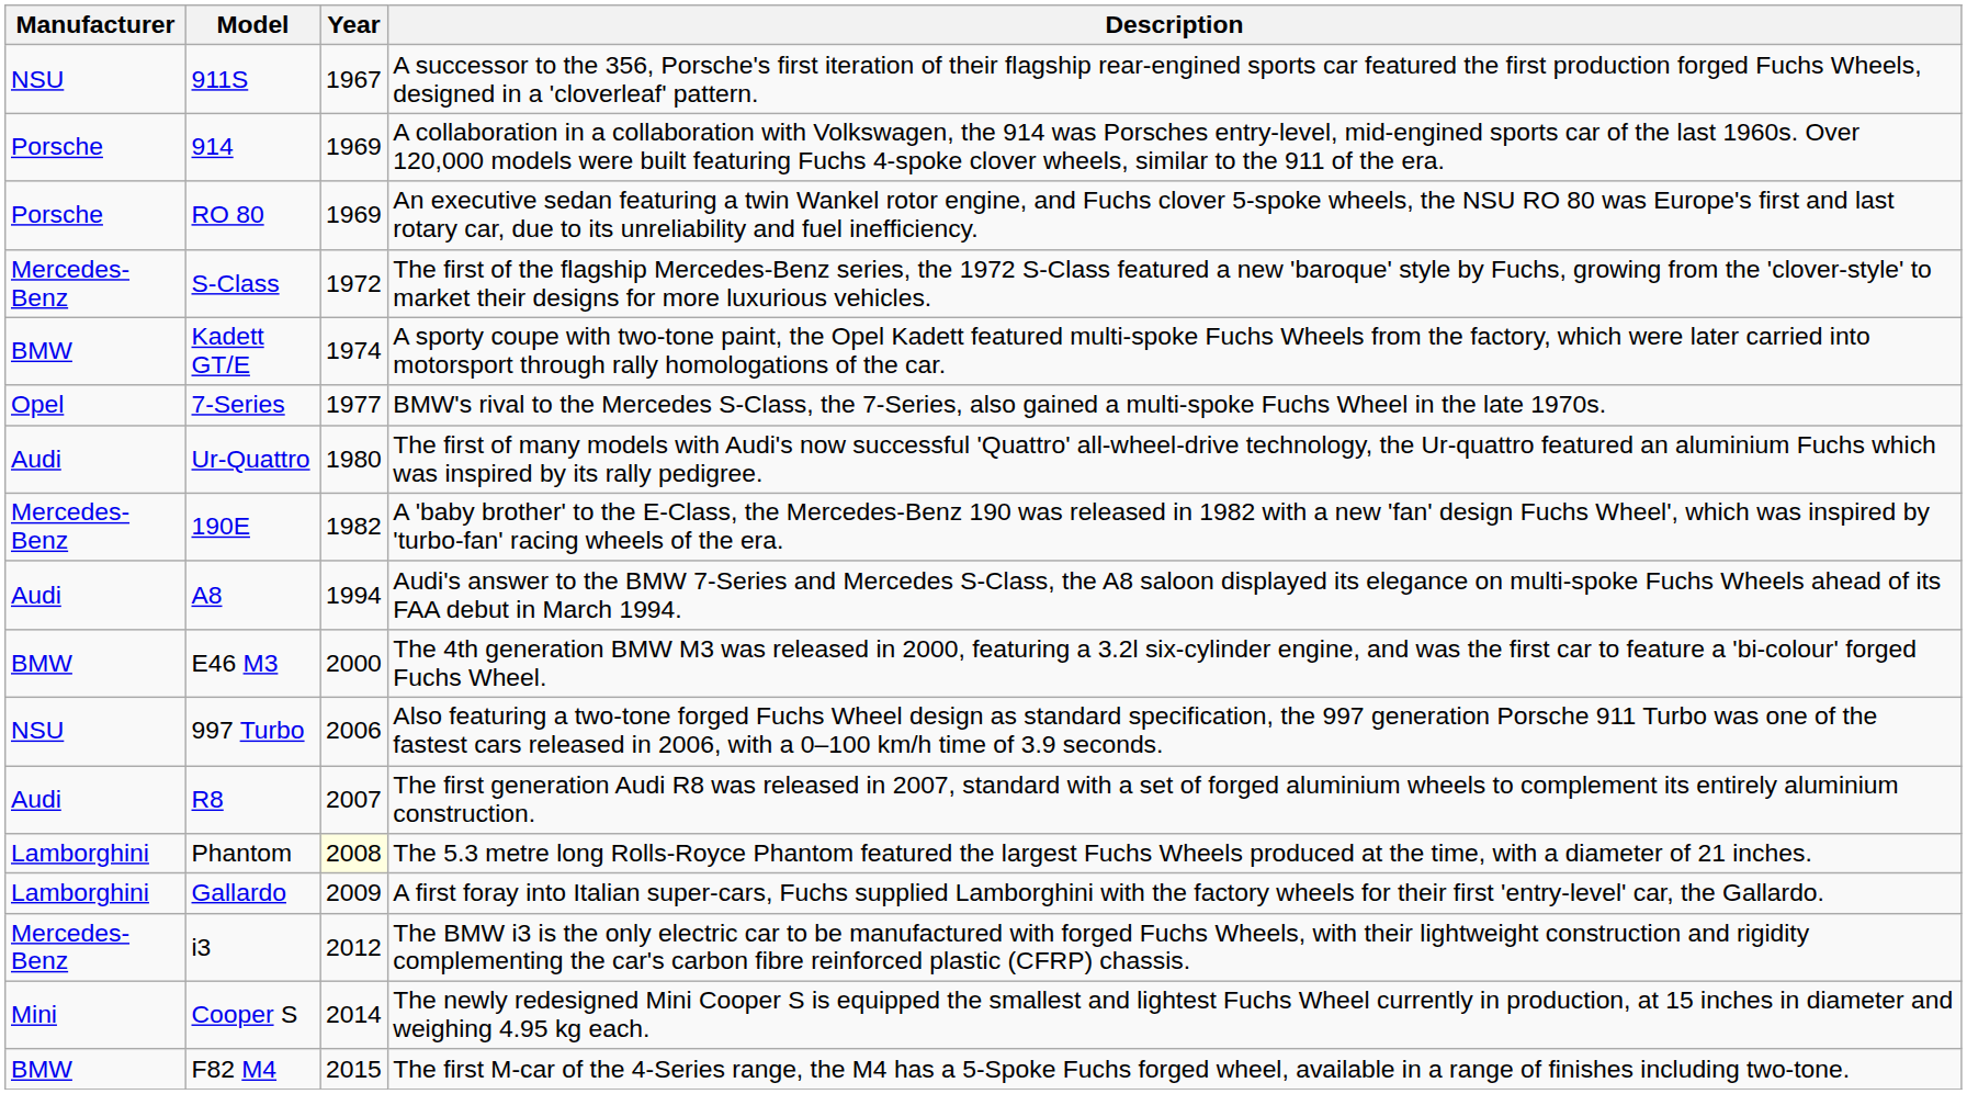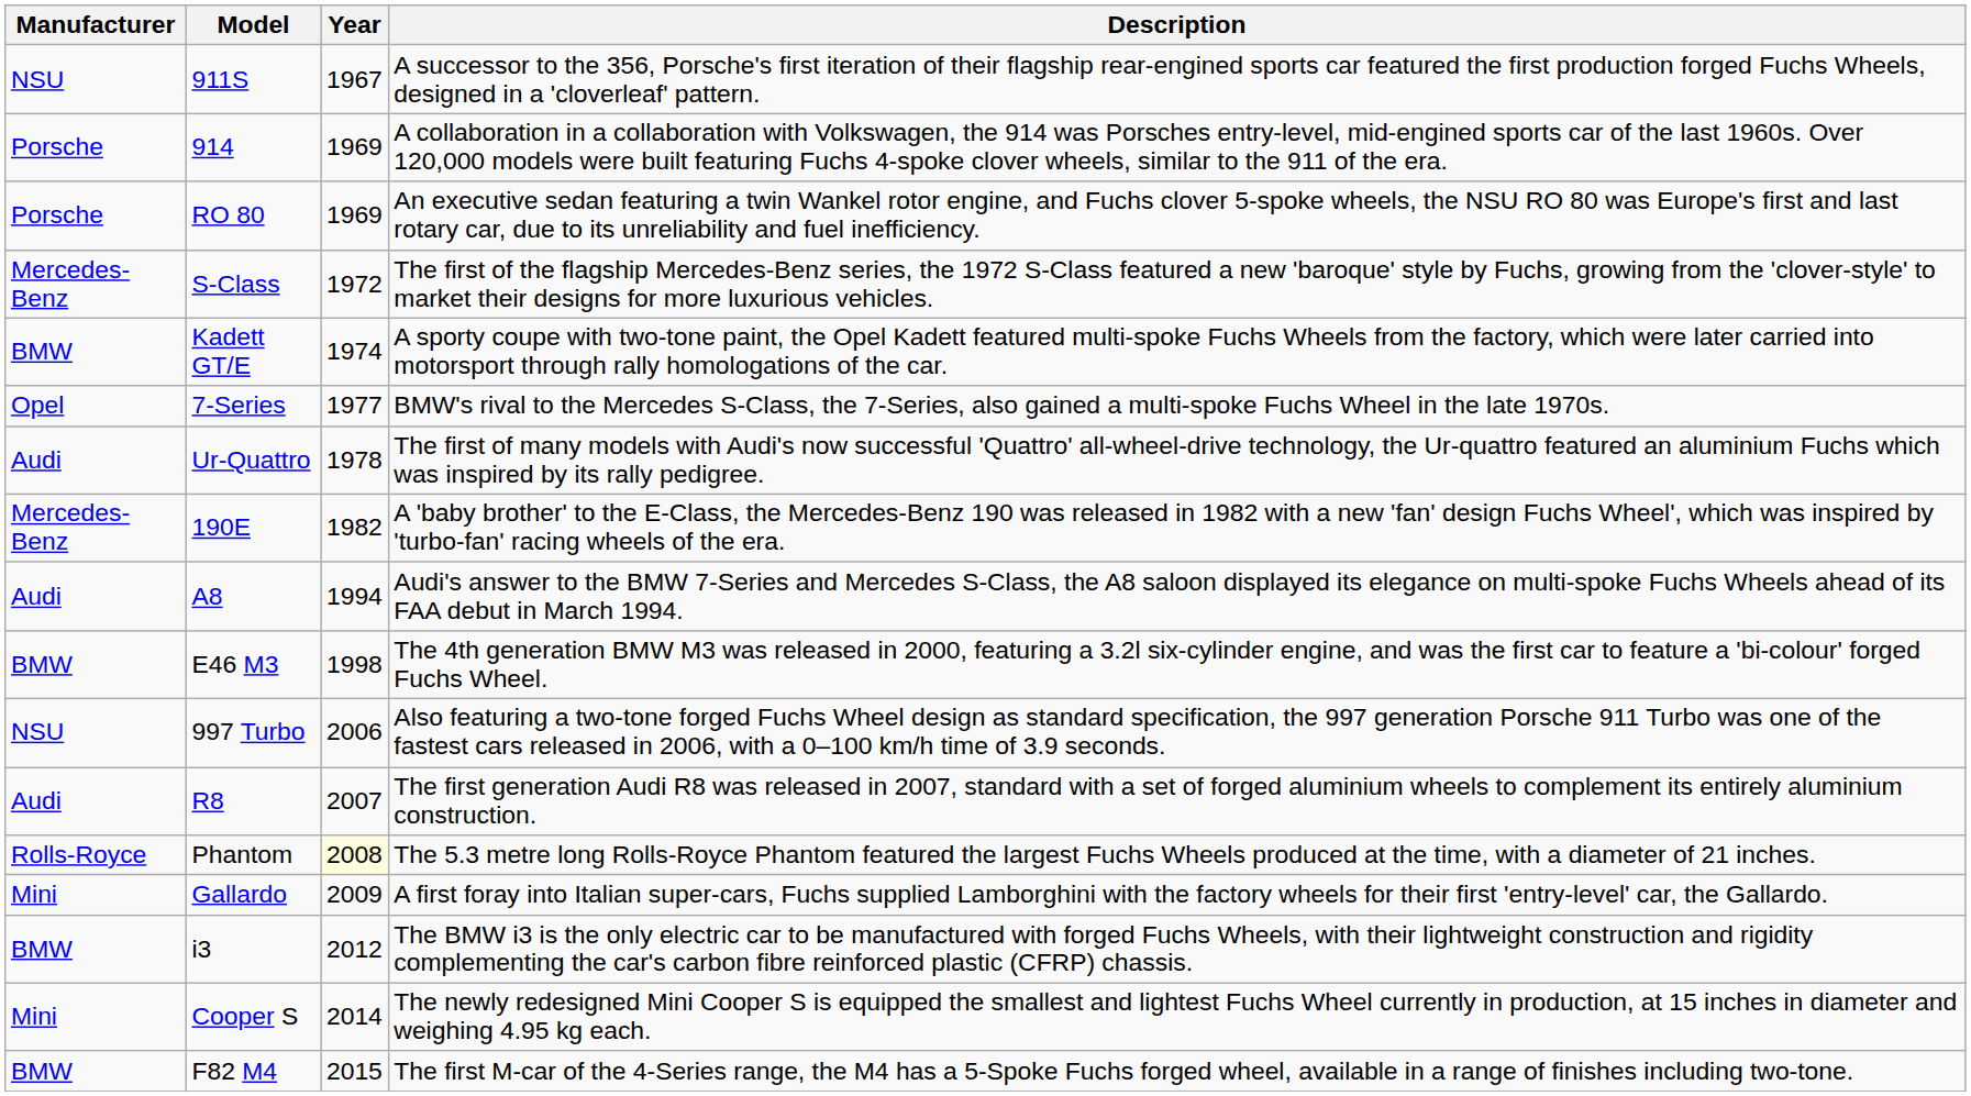 <table class="wikitable">
 <tr>
 <th>Manufacturer</th>
 <th>Model</th>
 <th>Year</th>
 <th>Description</th>
 </tr>
 <tr>
 <td><a href='#'>NSU</a></td>
 <td><a href='#'>911S</a></td>
 <td>1967</td>
 <td>A successor to the 356, Porsche's first iteration of their flagship rear-engined sports car featured the first production forged Fuchs Wheels, designed in a 'cloverleaf' pattern.</td>
 </tr>
 <tr>
 <td><a href='#'>Porsche</a></td>
 <td><a href='#'>914</a></td>
 <td>1969</td>
 <td>A collaboration in a collaboration with Volkswagen, the 914 was Porsches entry-level, mid-engined sports car of the last 1960s. Over 120,000 models were built featuring Fuchs 4-spoke clover wheels, similar to the 911 of the era.</td>
 </tr>
 <tr>
 <td><a href='#'>Porsche</a></td>
 <td><a href='#'>RO 80</a></td>
 <td>1969</td>
 <td>An executive sedan featuring a twin Wankel rotor engine, and Fuchs clover 5-spoke wheels, the NSU RO 80 was Europe's first and last rotary car, due to its unreliability and fuel inefficiency.</td>
 </tr>
 <tr>
 <td><a href='#'>Mercedes-Benz</a></td>
 <td><a href='#'>S-Class</a></td>
 <td>1972</td>
 <td>The first of the flagship Mercedes-Benz series, the 1972 S-Class featured a new 'baroque' style by Fuchs, growing from the 'clover-style' to market their designs for more luxurious vehicles.</td>
 </tr>
 <tr>
 <td><a href='#'>BMW</a></td>
 <td><a href='#'>Kadett GT/E</a></td>
 <td>1974</td>
 <td>A sporty coupe with two-tone paint, the Opel Kadett featured multi-spoke Fuchs Wheels from the factory, which were later carried into motorsport through rally homologations of the car.</td>
 </tr>
 <tr>
 <td><a href='#'>Opel</a></td>
 <td><a href='#'>7-Series</a></td>
 <td>1977</td>
 <td>BMW's rival to the Mercedes S-Class, the 7-Series, also gained a multi-spoke Fuchs Wheel in the late 1970s.</td>
 </tr>
 <tr>
 <td><a href='#'>Audi</a></td>
 <td><a href='#'>Ur-Quattro</a></td>
-<td>1980</td>
+<td>1978</td>
 <td>The first of many models with Audi's now successful 'Quattro' all-wheel-drive technology, the Ur-quattro featured an aluminium Fuchs which was inspired by its rally pedigree.</td>
 </tr>
 <tr>
 <td><a href='#'>Mercedes-Benz</a></td>
 <td><a href='#'>190E</a></td>
 <td>1982</td>
 <td>A 'baby brother' to the E-Class, the Mercedes-Benz 190 was released in 1982 with a new 'fan' design Fuchs Wheel', which was inspired by 'turbo-fan' racing wheels of the era.</td>
 </tr>
 <tr>
 <td><a href='#'>Audi</a></td>
 <td><a href='#'>A8</a></td>
 <td>1994</td>
 <td>Audi's answer to the BMW 7-Series and Mercedes S-Class, the A8 saloon displayed its elegance on multi-spoke Fuchs Wheels ahead of its FAA debut in March 1994.</td>
 </tr>
 <tr>
 <td><a href='#'>BMW</a></td>
 <td>E46 <a href='#'>M3</a></td>
-<td>2000</td>
+<td>1998</td>
 <td>The 4th generation BMW M3 was released in 2000, featuring a 3.2l six-cylinder engine, and was the first car to feature a 'bi-colour' forged Fuchs Wheel.</td>
 </tr>
 <tr>
 <td><a href='#'>NSU</a></td>
 <td>997 <a href='#'>Turbo</a></td>
 <td>2006</td>
 <td>Also featuring a two-tone forged Fuchs Wheel design as standard specification, the 997 generation Porsche 911 Turbo was one of the fastest cars released in 2006, with a 0–100 km/h time of 3.9 seconds.</td>
 </tr>
 <tr>
 <td><a href='#'>Audi</a></td>
 <td><a href='#'>R8</a></td>
 <td>2007</td>
 <td>The first generation Audi R8 was released in 2007, standard with a set of forged aluminium wheels to complement its entirely aluminium construction.</td>
 </tr>
 <tr>
-<td><a href='#'>Lamborghini</a></td>
+<td><a href='#'>Rolls-Royce</a></td>
 <td>Phantom</td>
 <td style="background: lightyellow;">2008</td>
 <td>The 5.3 metre long Rolls-Royce Phantom featured the largest Fuchs Wheels produced at the time, with a diameter of 21 inches.</td>
 </tr>
 <tr>
-<td><a href='#'>Lamborghini</a></td>
+<td><a href='#'>Mini</a></td>
 <td><a href='#'>Gallardo</a></td>
 <td>2009</td>
 <td>A first foray into Italian super-cars, Fuchs supplied Lamborghini with the factory wheels for their first 'entry-level' car, the Gallardo.</td>
 </tr>
 <tr>
-<td><a href='#'>Mercedes-Benz</a></td>
+<td><a href='#'>BMW</a></td>
 <td>i3</td>
 <td>2012</td>
 <td>The BMW i3 is the only electric car to be manufactured with forged Fuchs Wheels, with their lightweight construction and rigidity complementing the car's carbon fibre reinforced plastic (CFRP) chassis.</td>
 </tr>
 <tr>
 <td><a href='#'>Mini</a></td>
 <td><a href='#'>Cooper</a> S</td>
 <td>2014</td>
 <td>The newly redesigned Mini Cooper S is equipped the smallest and lightest Fuchs Wheel currently in production, at 15 inches in diameter and weighing 4.95 kg each.</td>
 </tr>
 <tr>
 <td><a href='#'>BMW</a></td>
 <td>F82 <a href='#'>M4</a></td>
 <td>2015</td>
 <td>The first M-car of the 4-Series range, the M4 has a 5-Spoke Fuchs forged wheel, available in a range of finishes including two-tone.</td>
 </tr>
 </table>
